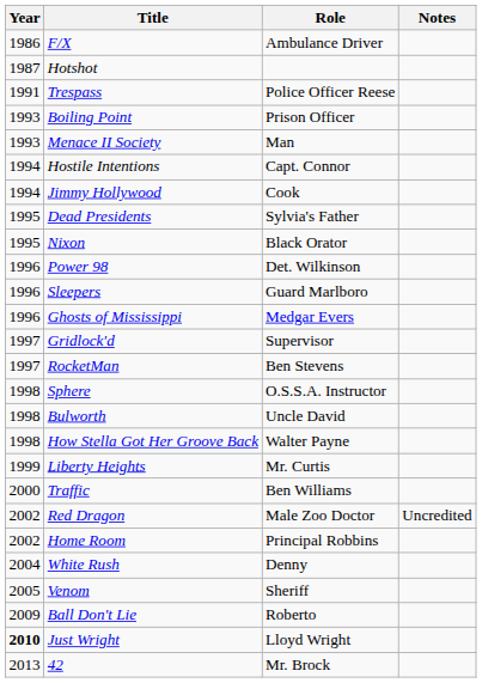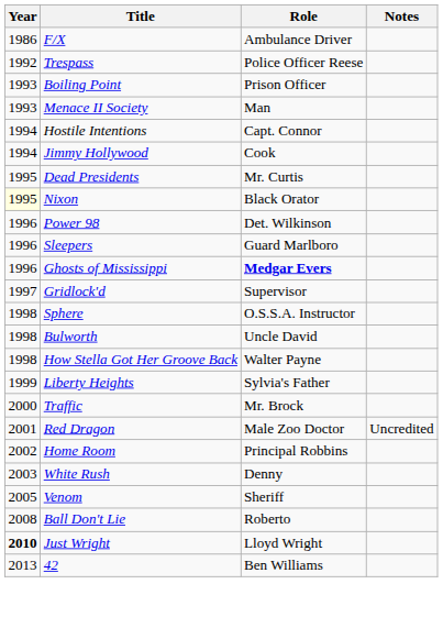 <table class="wikitable sortable">
 <tr>
 <th>Year</th>
 <th>Title</th>
 <th>Role</th>
 <th>Notes</th>
 </tr>
 <tr>
 <td>1986</td>
 <td><em><a href='#'>F/X</a></em></td>
 <td>Ambulance Driver</td>
 <td></td>
 </tr>
 <tr>
-<td>1987</td>
-<td><em>Hotshot</em></td>
-<td></td>
-<td></td>
-</tr>
-<tr>
-<td>1991</td>
+<td>1992</td>
 <td><em><a href='#'>Trespass</a></em></td>
 <td>Police Officer Reese</td>
 <td></td>
 </tr>
 <tr>
 <td>1993</td>
 <td><em><a href='#'>Boiling Point</a></em></td>
 <td>Prison Officer</td>
 <td></td>
 </tr>
 <tr>
 <td>1993</td>
 <td><em><a href='#'>Menace II Society</a></em></td>
 <td>Man</td>
 <td></td>
 </tr>
 <tr>
 <td>1994</td>
 <td><em>Hostile Intentions</em></td>
 <td>Capt. Connor</td>
 <td></td>
 </tr>
 <tr>
 <td>1994</td>
 <td><em><a href='#'>Jimmy Hollywood</a></em></td>
 <td>Cook</td>
 <td></td>
 </tr>
 <tr>
 <td>1995</td>
 <td><em><a href='#'>Dead Presidents</a></em></td>
-<td>Sylvia's Father</td>
+<td>Mr. Curtis</td>
 <td></td>
 </tr>
 <tr>
-<td>1995</td>
+<td style="background: lightyellow;">1995</td>
 <td><em><a href='#'>Nixon</a></em></td>
 <td>Black Orator</td>
 <td></td>
 </tr>
 <tr>
 <td>1996</td>
 <td><em><a href='#'>Power 98</a></em></td>
 <td>Det. Wilkinson</td>
 <td></td>
 </tr>
 <tr>
 <td>1996</td>
 <td><em><a href='#'>Sleepers</a></em></td>
 <td>Guard Marlboro</td>
 <td></td>
 </tr>
 <tr>
 <td>1996</td>
 <td><em><a href='#'>Ghosts of Mississippi</a></em></td>
-<td><a href='#'>Medgar Evers</a></td>
+<td><strong><a href='#'>Medgar Evers</a></strong></td>
 <td></td>
 </tr>
 <tr>
 <td>1997</td>
 <td><em><a href='#'>Gridlock'd</a></em></td>
 <td>Supervisor</td>
-<td></td>
-</tr>
-<tr>
-<td>1997</td>
-<td><em><a href='#'>RocketMan</a></em></td>
-<td>Ben Stevens</td>
 <td></td>
 </tr>
 <tr>
 <td>1998</td>
 <td><em><a href='#'>Sphere</a></em></td>
 <td>O.S.S.A. Instructor</td>
 <td></td>
 </tr>
 <tr>
 <td>1998</td>
 <td><em><a href='#'>Bulworth</a></em></td>
 <td>Uncle David</td>
 <td></td>
 </tr>
 <tr>
 <td>1998</td>
 <td><em><a href='#'>How Stella Got Her Groove Back</a></em></td>
 <td>Walter Payne</td>
 <td></td>
 </tr>
 <tr>
 <td>1999</td>
 <td><em><a href='#'>Liberty Heights</a></em></td>
-<td>Mr. Curtis</td>
+<td>Sylvia's Father</td>
 <td></td>
 </tr>
 <tr>
 <td>2000</td>
 <td><em><a href='#'>Traffic</a></em></td>
-<td>Ben Williams</td>
+<td>Mr. Brock</td>
 <td></td>
 </tr>
 <tr>
-<td>2002</td>
+<td>2001</td>
 <td><em><a href='#'>Red Dragon</a></em></td>
 <td>Male Zoo Doctor</td>
 <td>Uncredited</td>
 </tr>
 <tr>
 <td>2002</td>
 <td><em><a href='#'>Home Room</a></em></td>
 <td>Principal Robbins</td>
 <td></td>
 </tr>
 <tr>
-<td>2004</td>
+<td>2003</td>
 <td><em><a href='#'>White Rush</a></em></td>
 <td>Denny</td>
 <td></td>
 </tr>
 <tr>
 <td>2005</td>
 <td><em><a href='#'>Venom</a></em></td>
 <td>Sheriff</td>
 <td></td>
 </tr>
 <tr>
-<td>2009</td>
+<td>2008</td>
 <td><em><a href='#'>Ball Don't Lie</a></em></td>
 <td>Roberto</td>
 <td></td>
 </tr>
 <tr>
 <td><strong>2010</strong></td>
 <td><em><a href='#'>Just Wright</a></em></td>
 <td>Lloyd Wright</td>
 <td></td>
 </tr>
 <tr>
 <td>2013</td>
 <td><em><a href='#'>42</a></em></td>
-<td>Mr. Brock</td>
+<td>Ben Williams</td>
 <td></td>
 </tr>
 </table>
